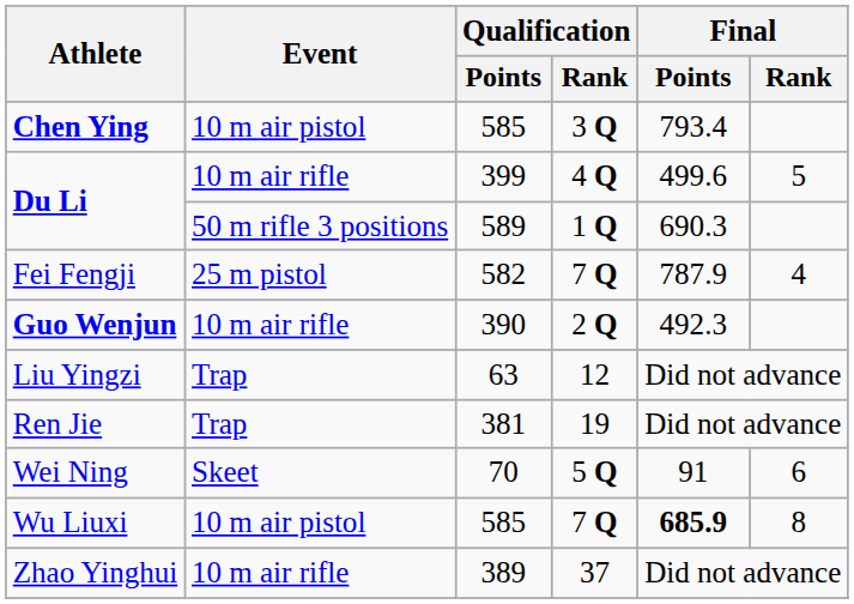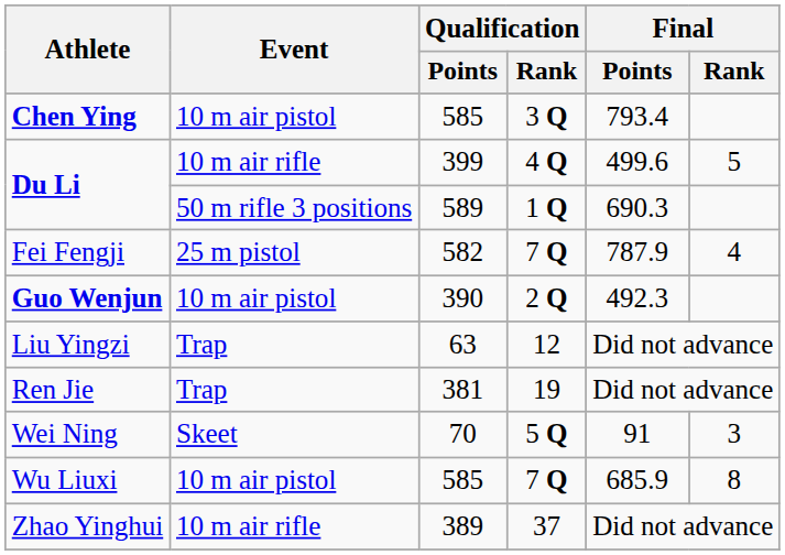 <table class="wikitable" style="font-size:90%">
 <tr>
 <th rowspan="2">Athlete</th>
 <th rowspan="2">Event</th>
 <th colspan=2>Qualification</th>
 <th colspan=2>Final</th>
 </tr>
 <tr style="font-size:95%">
 <th>Points</th>
 <th>Rank</th>
 <th>Points</th>
 <th>Rank</th>
 </tr>
 <tr align=center>
 <td align=left><strong><a href='#'>Chen Ying</a></strong></td>
 <td align=left><a href='#'>10 m air pistol</a></td>
 <td>585</td>
 <td>3 <strong>Q</strong></td>
 <td>793.4 </td>
 <td></td>
 </tr>
 <tr align=center>
 <td align=left rowspan=2><strong><a href='#'>Du Li</a></strong></td>
 <td align=left><a href='#'>10 m air rifle</a></td>
 <td>399</td>
 <td>4 <strong>Q</strong></td>
 <td>499.6</td>
 <td>5</td>
 </tr>
 <tr align=center>
 <td align=left><a href='#'>50 m rifle 3 positions</a></td>
 <td>589 </td>
 <td>1 <strong>Q</strong></td>
 <td>690.3 </td>
 <td></td>
 </tr>
 <tr align=center>
 <td align=left><a href='#'>Fei Fengji</a></td>
 <td align=left><a href='#'>25 m pistol</a></td>
 <td>582</td>
 <td>7 <strong>Q</strong></td>
 <td>787.9</td>
 <td>4</td>
 </tr>
 <tr align=center>
 <td align=left><strong><a href='#'>Guo Wenjun</a></strong></td>
-<td align=left><a href='#'>10 m air rifle</a></td>
+<td align=left><a href='#'>10 m air pistol</a></td>
 <td>390</td>
 <td>2 <strong>Q</strong></td>
 <td>492.3 </td>
 <td></td>
 </tr>
 <tr align=center>
 <td align=left><a href='#'>Liu Yingzi</a></td>
 <td align=left><a href='#'>Trap</a></td>
 <td>63</td>
 <td>12</td>
 <td colspan=2>Did not advance</td>
 </tr>
 <tr align=center>
 <td align=left><a href='#'>Ren Jie</a></td>
 <td align=left><a href='#'>Trap</a></td>
 <td>381</td>
 <td>19</td>
 <td colspan=2>Did not advance</td>
 </tr>
 <tr align=center>
 <td align=left><a href='#'>Wei Ning</a></td>
 <td align=left><a href='#'>Skeet</a></td>
 <td>70</td>
 <td>5 <strong>Q</strong></td>
 <td>91</td>
-<td>6</td>
+<td>3</td>
 </tr>
 <tr align=center>
 <td align=left><a href='#'>Wu Liuxi</a></td>
 <td align=left><a href='#'>10 m air pistol</a></td>
 <td>585</td>
 <td>7 <strong>Q</strong></td>
-<td><strong>685.9</strong></td>
+<td>685.9</td>
 <td>8</td>
 </tr>
 <tr align=center>
 <td align=left><a href='#'>Zhao Yinghui</a></td>
 <td align=left><a href='#'>10 m air rifle</a></td>
 <td>389</td>
 <td>37</td>
 <td colspan=2>Did not advance</td>
 </tr>
 </table>
